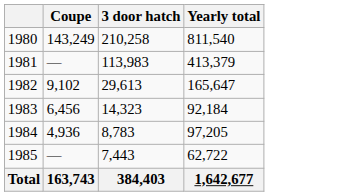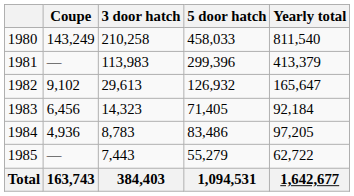 <table class="wikitable">
 <tr>
 <th></th>
 <th>Coupe</th>
 <th>3 door hatch</th>
+<th>5 door hatch</th>
 <th>Yearly total</th>
 </tr>
 <tr>
 <td>1980</td>
 <td>143,249</td>
 <td>210,258</td>
+<td>458,033</td>
 <td>811,540</td>
 </tr>
 <tr>
 <td>1981</td>
 <td>—</td>
 <td>113,983</td>
+<td>299,396</td>
 <td>413,379</td>
 </tr>
 <tr>
 <td>1982</td>
 <td>9,102</td>
 <td>29,613</td>
+<td>126,932</td>
 <td>165,647</td>
 </tr>
 <tr>
 <td>1983</td>
 <td>6,456</td>
 <td>14,323</td>
+<td>71,405</td>
 <td>92,184</td>
 </tr>
 <tr>
 <td>1984</td>
 <td>4,936</td>
 <td>8,783</td>
+<td>83,486</td>
 <td>97,205</td>
 </tr>
 <tr>
 <td>1985</td>
 <td>—</td>
 <td>7,443</td>
+<td>55,279</td>
 <td>62,722</td>
 </tr>
 <tr>
 <th>Total</th>
 <th>163,743</th>
 <th>384,403</th>
+<th>1,094,531</th>
 <th><u>1,642,677</u></th>
 </tr>
 </table>
